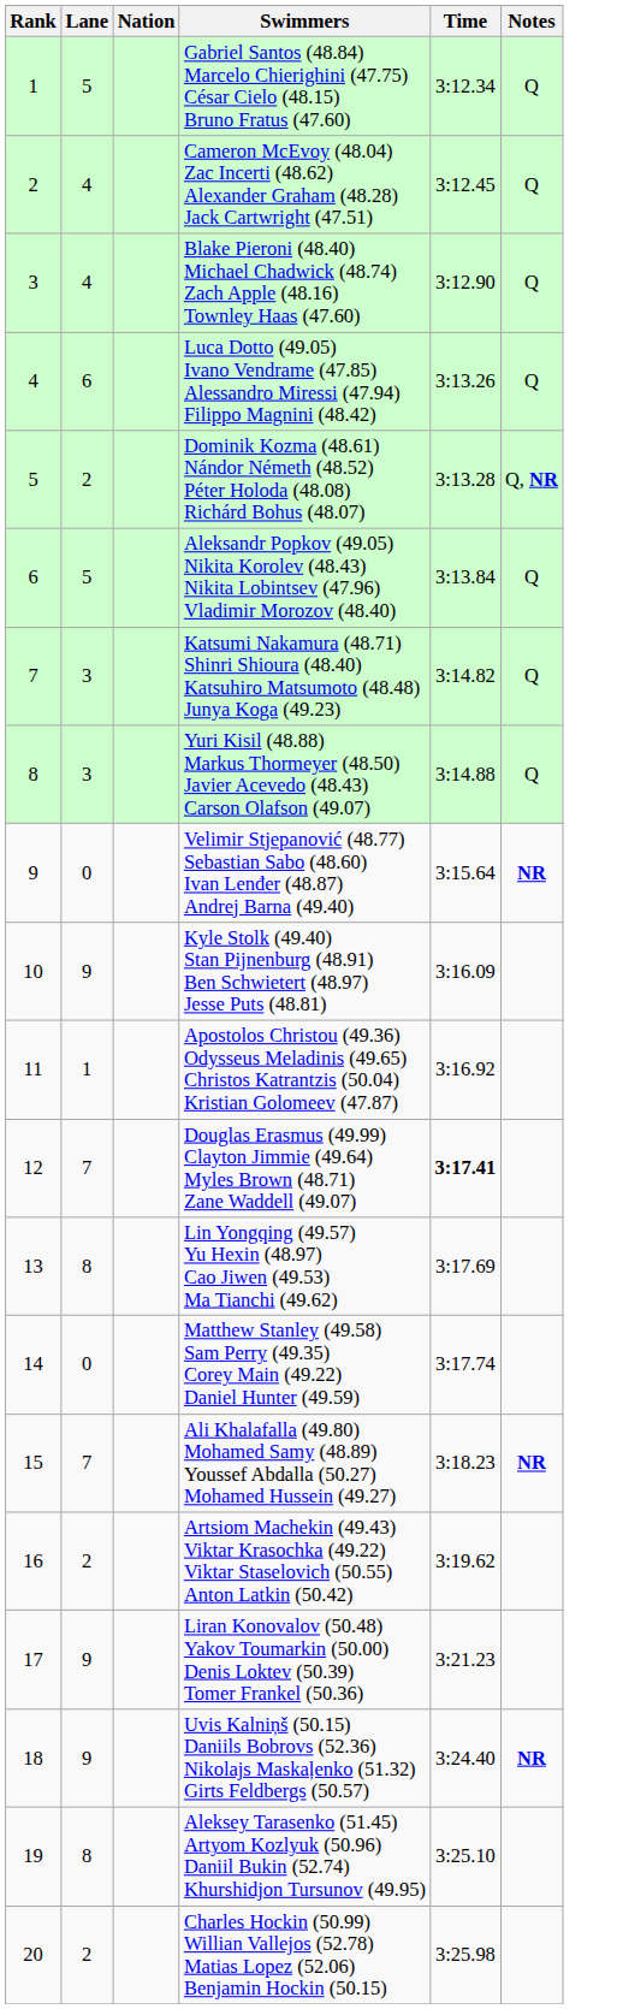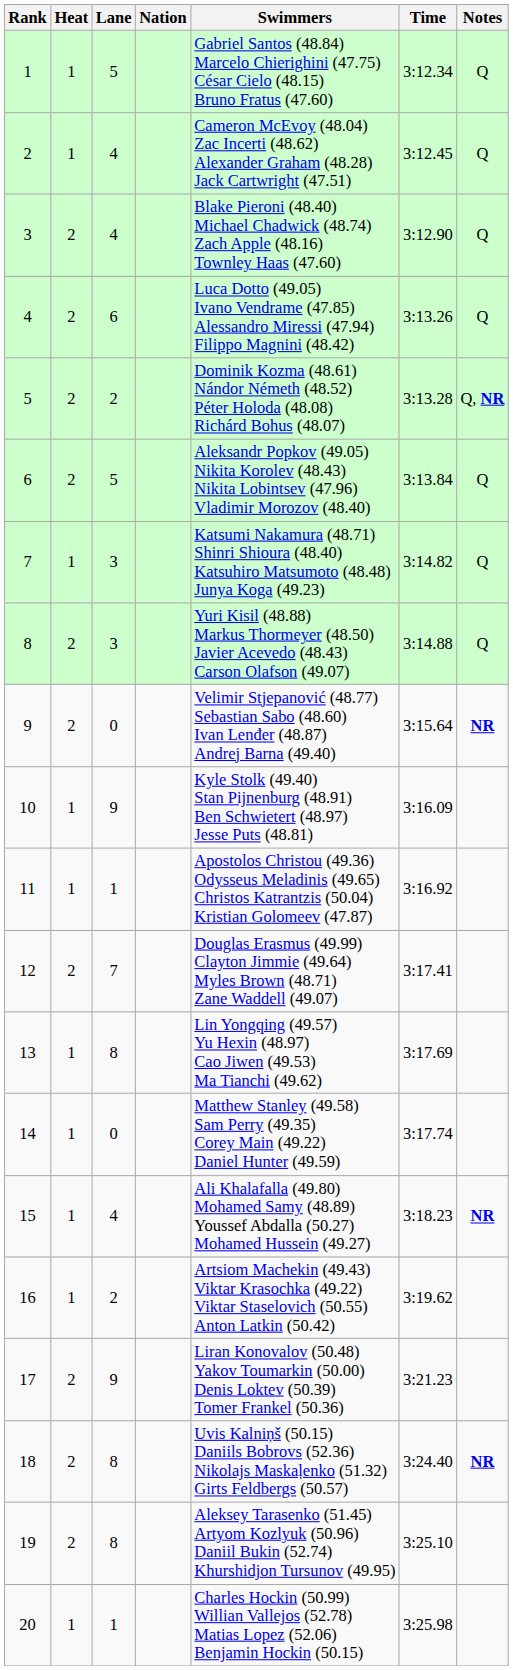 <table class="wikitable sortable" style="text-align:center">
 <tr>
 <th>Rank</th>
+<th>Heat</th>
 <th>Lane</th>
 <th>Nation</th>
 <th>Swimmers</th>
 <th>Time</th>
 <th>Notes</th>
 </tr>
 <tr bgcolor=ccffcc>
+<td>1</td>
 <td>1</td>
 <td>5</td>
 <td align=left></td>
 <td align=left><a href='#'>Gabriel Santos</a> (48.84)<br><a href='#'>Marcelo Chierighini</a> (47.75)<br><a href='#'>César Cielo</a> (48.15)<br><a href='#'>Bruno Fratus</a> (47.60)</td>
 <td>3:12.34</td>
 <td>Q</td>
 </tr>
 <tr bgcolor=ccffcc>
 <td>2</td>
+<td>1</td>
 <td>4</td>
 <td align=left></td>
 <td align=left><a href='#'>Cameron McEvoy</a> (48.04)<br><a href='#'>Zac Incerti</a> (48.62)<br><a href='#'>Alexander Graham</a> (48.28)<br><a href='#'>Jack Cartwright</a> (47.51)</td>
 <td>3:12.45</td>
 <td>Q</td>
 </tr>
 <tr bgcolor=ccffcc>
 <td>3</td>
+<td>2</td>
 <td>4</td>
 <td align=left></td>
 <td align=left><a href='#'>Blake Pieroni</a> (48.40)<br><a href='#'>Michael Chadwick</a> (48.74)<br><a href='#'>Zach Apple</a> (48.16)<br><a href='#'>Townley Haas</a> (47.60)</td>
 <td>3:12.90</td>
 <td>Q</td>
 </tr>
 <tr bgcolor=ccffcc>
 <td>4</td>
+<td>2</td>
 <td>6</td>
 <td align=left></td>
 <td align=left><a href='#'>Luca Dotto</a> (49.05)<br><a href='#'>Ivano Vendrame</a> (47.85)<br><a href='#'>Alessandro Miressi</a> (47.94)<br><a href='#'>Filippo Magnini</a> (48.42)</td>
 <td>3:13.26</td>
 <td>Q</td>
 </tr>
 <tr bgcolor=ccffcc>
 <td>5</td>
 <td>2</td>
+<td>2</td>
 <td align=left></td>
 <td align=left><a href='#'>Dominik Kozma</a> (48.61)<br><a href='#'>Nándor Németh</a> (48.52)<br><a href='#'>Péter Holoda</a> (48.08)<br><a href='#'>Richárd Bohus</a> (48.07)</td>
 <td>3:13.28</td>
 <td>Q, <strong><a href='#'>NR</a></strong></td>
 </tr>
 <tr bgcolor=ccffcc>
 <td>6</td>
+<td>2</td>
 <td>5</td>
 <td align=left></td>
 <td align=left><a href='#'>Aleksandr Popkov</a> (49.05)<br><a href='#'>Nikita Korolev</a> (48.43)<br><a href='#'>Nikita Lobintsev</a> (47.96)<br><a href='#'>Vladimir Morozov</a> (48.40)</td>
 <td>3:13.84</td>
 <td>Q</td>
 </tr>
 <tr bgcolor=ccffcc>
 <td>7</td>
+<td>1</td>
 <td>3</td>
 <td align=left></td>
 <td align=left><a href='#'>Katsumi Nakamura</a> (48.71)<br><a href='#'>Shinri Shioura</a> (48.40)<br><a href='#'>Katsuhiro Matsumoto</a> (48.48)<br><a href='#'>Junya Koga</a> (49.23)</td>
 <td>3:14.82</td>
 <td>Q</td>
 </tr>
 <tr bgcolor=ccffcc>
 <td>8</td>
+<td>2</td>
 <td>3</td>
 <td align=left></td>
 <td align=left><a href='#'>Yuri Kisil</a> (48.88)<br><a href='#'>Markus Thormeyer</a> (48.50)<br><a href='#'>Javier Acevedo</a> (48.43)<br><a href='#'>Carson Olafson</a> (49.07)</td>
 <td>3:14.88</td>
 <td>Q</td>
 </tr>
 <tr>
 <td>9</td>
+<td>2</td>
 <td>0</td>
 <td align=left></td>
 <td align=left><a href='#'>Velimir Stjepanović</a> (48.77)<br><a href='#'>Sebastian Sabo</a> (48.60)<br><a href='#'>Ivan Lenđer</a> (48.87)<br><a href='#'>Andrej Barna</a> (49.40)</td>
 <td>3:15.64</td>
 <td><strong><a href='#'>NR</a></strong></td>
 </tr>
 <tr>
 <td>10</td>
+<td>1</td>
 <td>9</td>
 <td align=left></td>
 <td align=left><a href='#'>Kyle Stolk</a> (49.40)<br><a href='#'>Stan Pijnenburg</a> (48.91)<br><a href='#'>Ben Schwietert</a> (48.97)<br><a href='#'>Jesse Puts</a> (48.81)</td>
 <td>3:16.09</td>
 <td></td>
 </tr>
 <tr>
 <td>11</td>
 <td>1</td>
+<td>1</td>
 <td align=left></td>
 <td align=left><a href='#'>Apostolos Christou</a> (49.36)<br><a href='#'>Odysseus Meladinis</a> (49.65)<br><a href='#'>Christos Katrantzis</a> (50.04)<br><a href='#'>Kristian Golomeev</a> (47.87)</td>
 <td>3:16.92</td>
 <td></td>
 </tr>
 <tr>
 <td>12</td>
+<td>2</td>
 <td>7</td>
 <td align=left></td>
 <td align=left><a href='#'>Douglas Erasmus</a> (49.99)<br><a href='#'>Clayton Jimmie</a> (49.64)<br><a href='#'>Myles Brown</a> (48.71)<br><a href='#'>Zane Waddell</a> (49.07)</td>
-<td><strong>3:17.41</strong></td>
+<td>3:17.41</td>
 <td></td>
 </tr>
 <tr>
 <td>13</td>
+<td>1</td>
 <td>8</td>
 <td align=left></td>
 <td align=left><a href='#'>Lin Yongqing</a> (49.57)<br><a href='#'>Yu Hexin</a> (48.97)<br><a href='#'>Cao Jiwen</a> (49.53)<br><a href='#'>Ma Tianchi</a> (49.62)</td>
 <td>3:17.69</td>
 <td></td>
 </tr>
 <tr>
 <td>14</td>
+<td>1</td>
 <td>0</td>
 <td align=left></td>
 <td align=left><a href='#'>Matthew Stanley</a> (49.58)<br><a href='#'>Sam Perry</a> (49.35)<br><a href='#'>Corey Main</a> (49.22)<br><a href='#'>Daniel Hunter</a> (49.59)</td>
 <td>3:17.74</td>
 <td></td>
 </tr>
 <tr>
 <td>15</td>
-<td>7</td>
+<td>1</td>
+<td>4</td>
 <td align=left></td>
 <td align=left><a href='#'>Ali Khalafalla</a> (49.80)<br><a href='#'>Mohamed Samy</a> (48.89)<br>Youssef Abdalla (50.27)<br><a href='#'>Mohamed Hussein</a> (49.27)</td>
 <td>3:18.23</td>
 <td><strong><a href='#'>NR</a></strong></td>
 </tr>
 <tr>
 <td>16</td>
+<td>1</td>
 <td>2</td>
 <td align=left></td>
 <td align=left><a href='#'>Artsiom Machekin</a> (49.43)<br><a href='#'>Viktar Krasochka</a> (49.22)<br><a href='#'>Viktar Staselovich</a> (50.55)<br><a href='#'>Anton Latkin</a> (50.42)</td>
 <td>3:19.62</td>
 <td></td>
 </tr>
 <tr>
 <td>17</td>
+<td>2</td>
 <td>9</td>
 <td align=left></td>
 <td align=left><a href='#'>Liran Konovalov</a> (50.48)<br><a href='#'>Yakov Toumarkin</a> (50.00)<br><a href='#'>Denis Loktev</a> (50.39)<br><a href='#'>Tomer Frankel</a> (50.36)</td>
 <td>3:21.23</td>
 <td></td>
 </tr>
 <tr>
 <td>18</td>
-<td>9</td>
+<td>2</td>
+<td>8</td>
 <td align=left></td>
 <td align=left><a href='#'>Uvis Kalniņš</a> (50.15)<br><a href='#'>Daniils Bobrovs</a> (52.36)<br><a href='#'>Nikolajs Maskaļenko</a> (51.32)<br><a href='#'>Girts Feldbergs</a> (50.57)</td>
 <td>3:24.40</td>
 <td><strong><a href='#'>NR</a></strong></td>
 </tr>
 <tr>
 <td>19</td>
+<td>2</td>
 <td>8</td>
 <td align=left></td>
 <td align=left><a href='#'>Aleksey Tarasenko</a> (51.45)<br><a href='#'>Artyom Kozlyuk</a> (50.96)<br><a href='#'>Daniil Bukin</a> (52.74)<br><a href='#'>Khurshidjon Tursunov</a> (49.95)</td>
 <td>3:25.10</td>
 <td></td>
 </tr>
 <tr>
 <td>20</td>
-<td>2</td>
+<td>1</td>
+<td>1</td>
 <td align=left></td>
 <td align=left><a href='#'>Charles Hockin</a> (50.99)<br><a href='#'>Willian Vallejos</a> (52.78)<br><a href='#'>Matias Lopez</a> (52.06)<br><a href='#'>Benjamin Hockin</a> (50.15)</td>
 <td>3:25.98</td>
 <td></td>
 </tr>
 </table>
